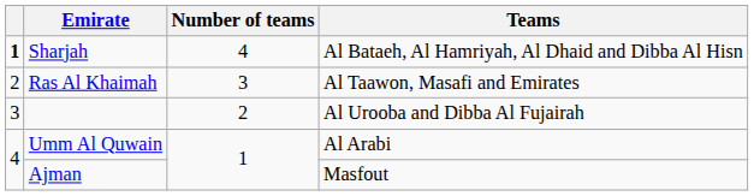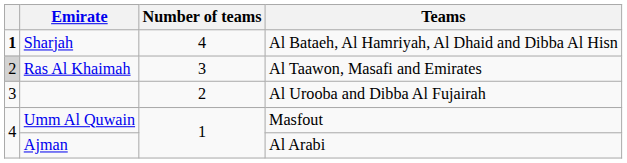 <table class="wikitable">
 <tr>
 <th></th>
 <th><a href='#'>Emirate</a></th>
 <th>Number of teams</th>
 <th>Teams</th>
 </tr>
 <tr>
 <td><strong>1</strong></td>
 <td> <a href='#'>Sharjah</a></td>
 <td align=center>4</td>
 <td>Al Bataeh, Al Hamriyah, Al Dhaid and Dibba Al Hisn</td>
 </tr>
 <tr>
-<td>2</td>
+<td style="background: lightgrey;">2</td>
 <td> <a href='#'>Ras Al Khaimah</a></td>
 <td align=center>3</td>
 <td>Al Taawon, Masafi and Emirates</td>
 </tr>
 <tr>
 <td>3</td>
 <td></td>
 <td align=center>2</td>
 <td>Al Urooba and Dibba Al Fujairah</td>
 </tr>
 <tr>
 <td rowspan="2">4</td>
 <td> <a href='#'>Umm Al Quwain</a></td>
 <td rowspan="2" align=center>1</td>
-<td>Al Arabi</td>
+<td>Masfout</td>
 </tr>
 <tr>
 <td> <a href='#'>Ajman</a></td>
-<td>Masfout</td>
+<td>Al Arabi</td>
 </tr>
 </table>
